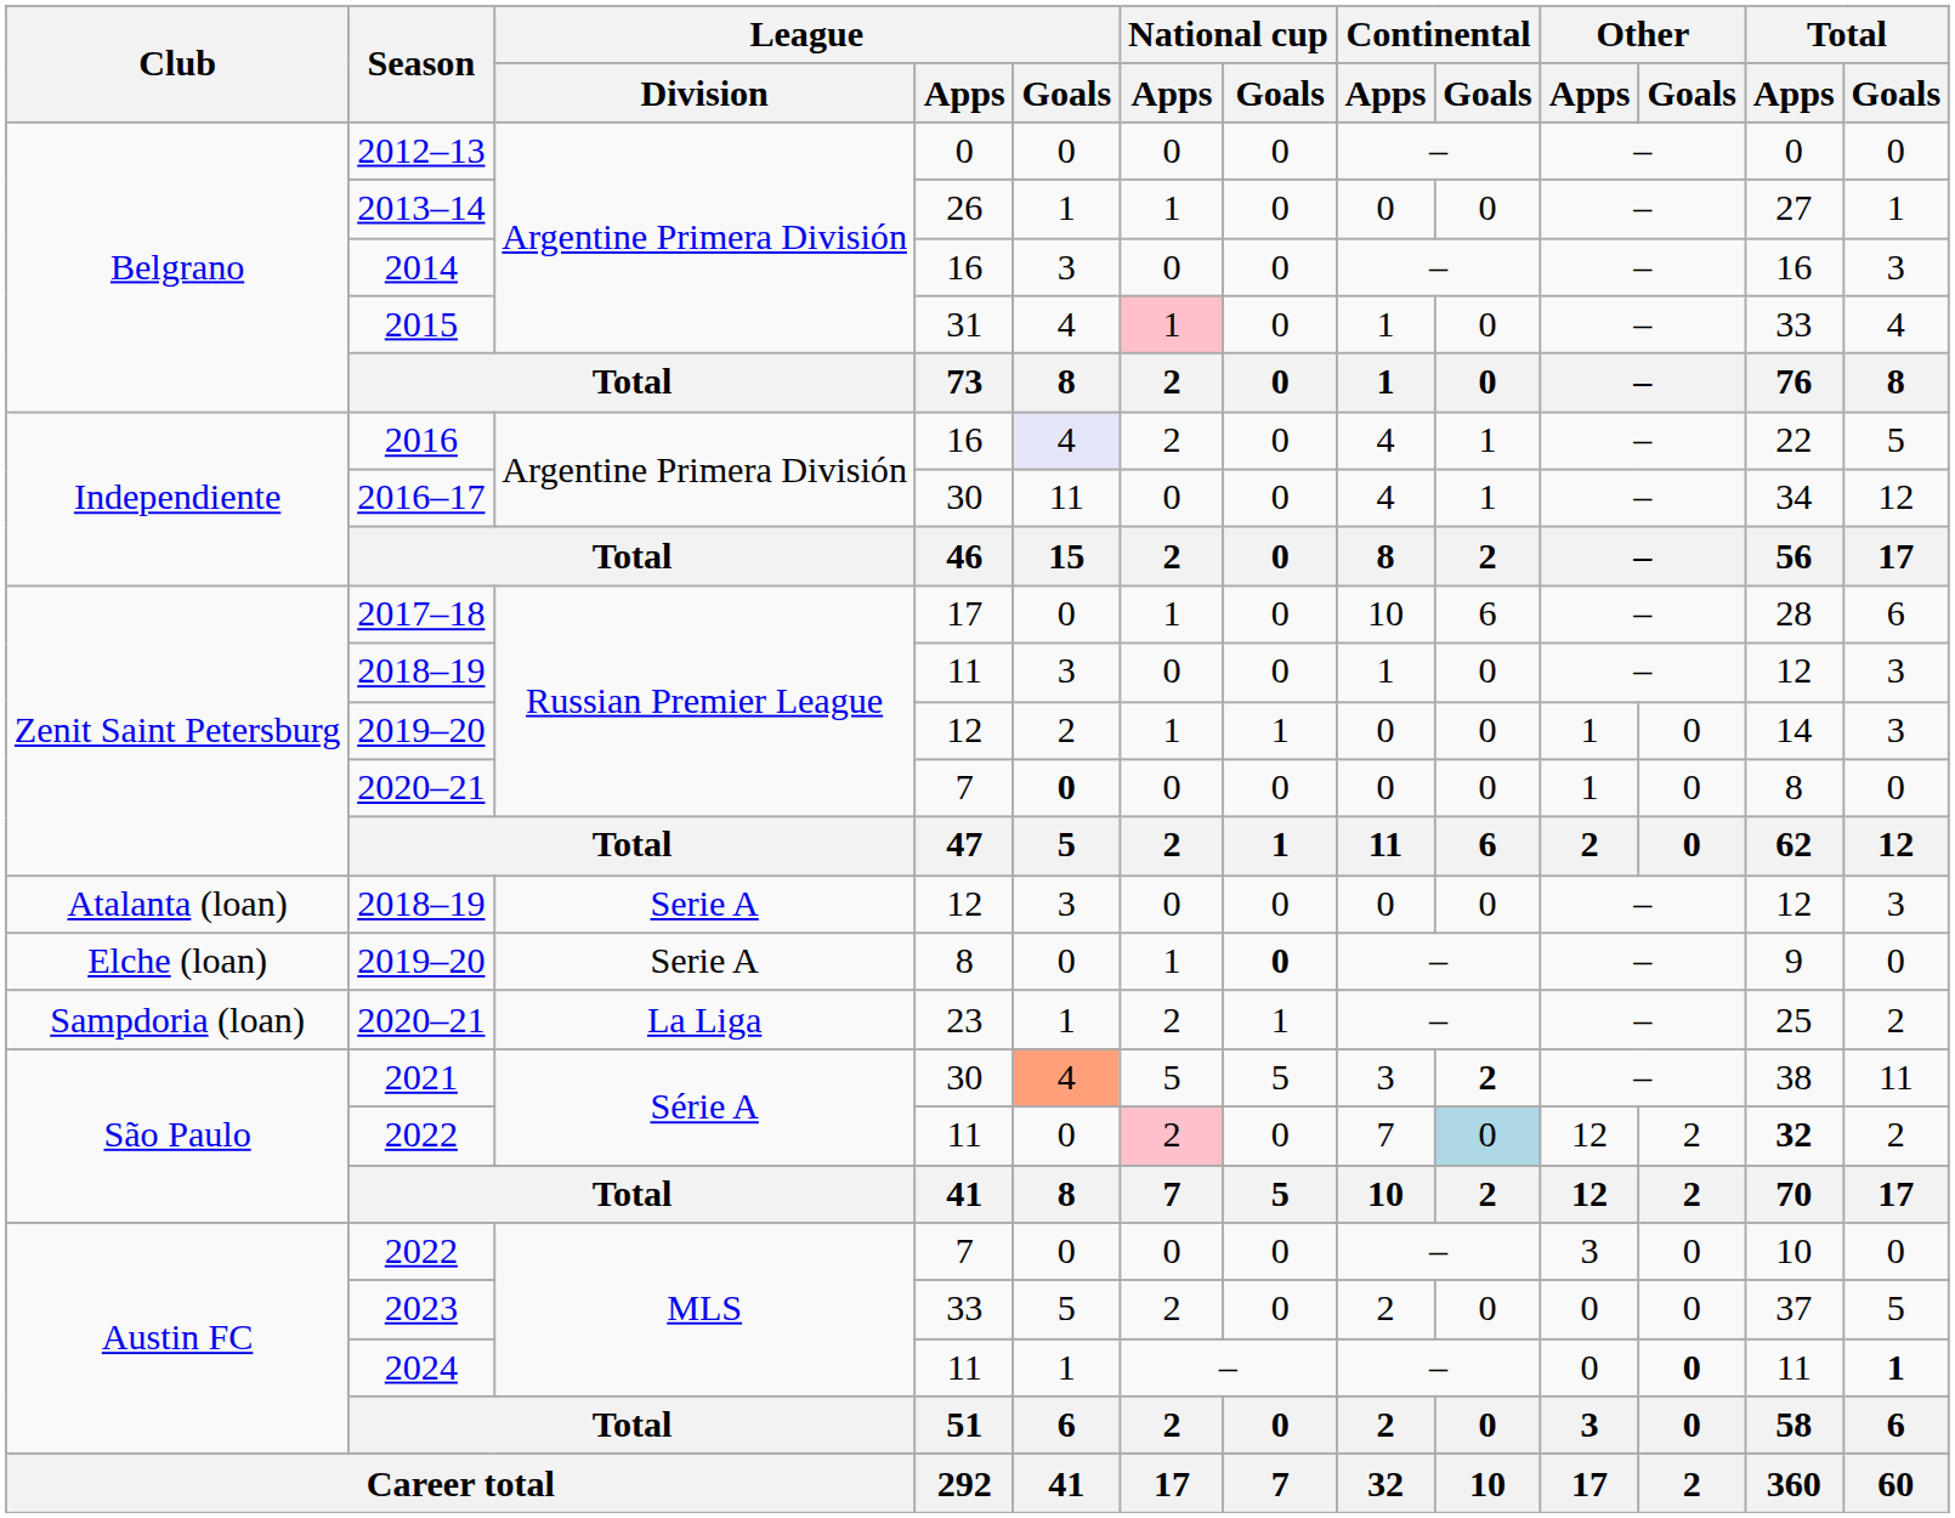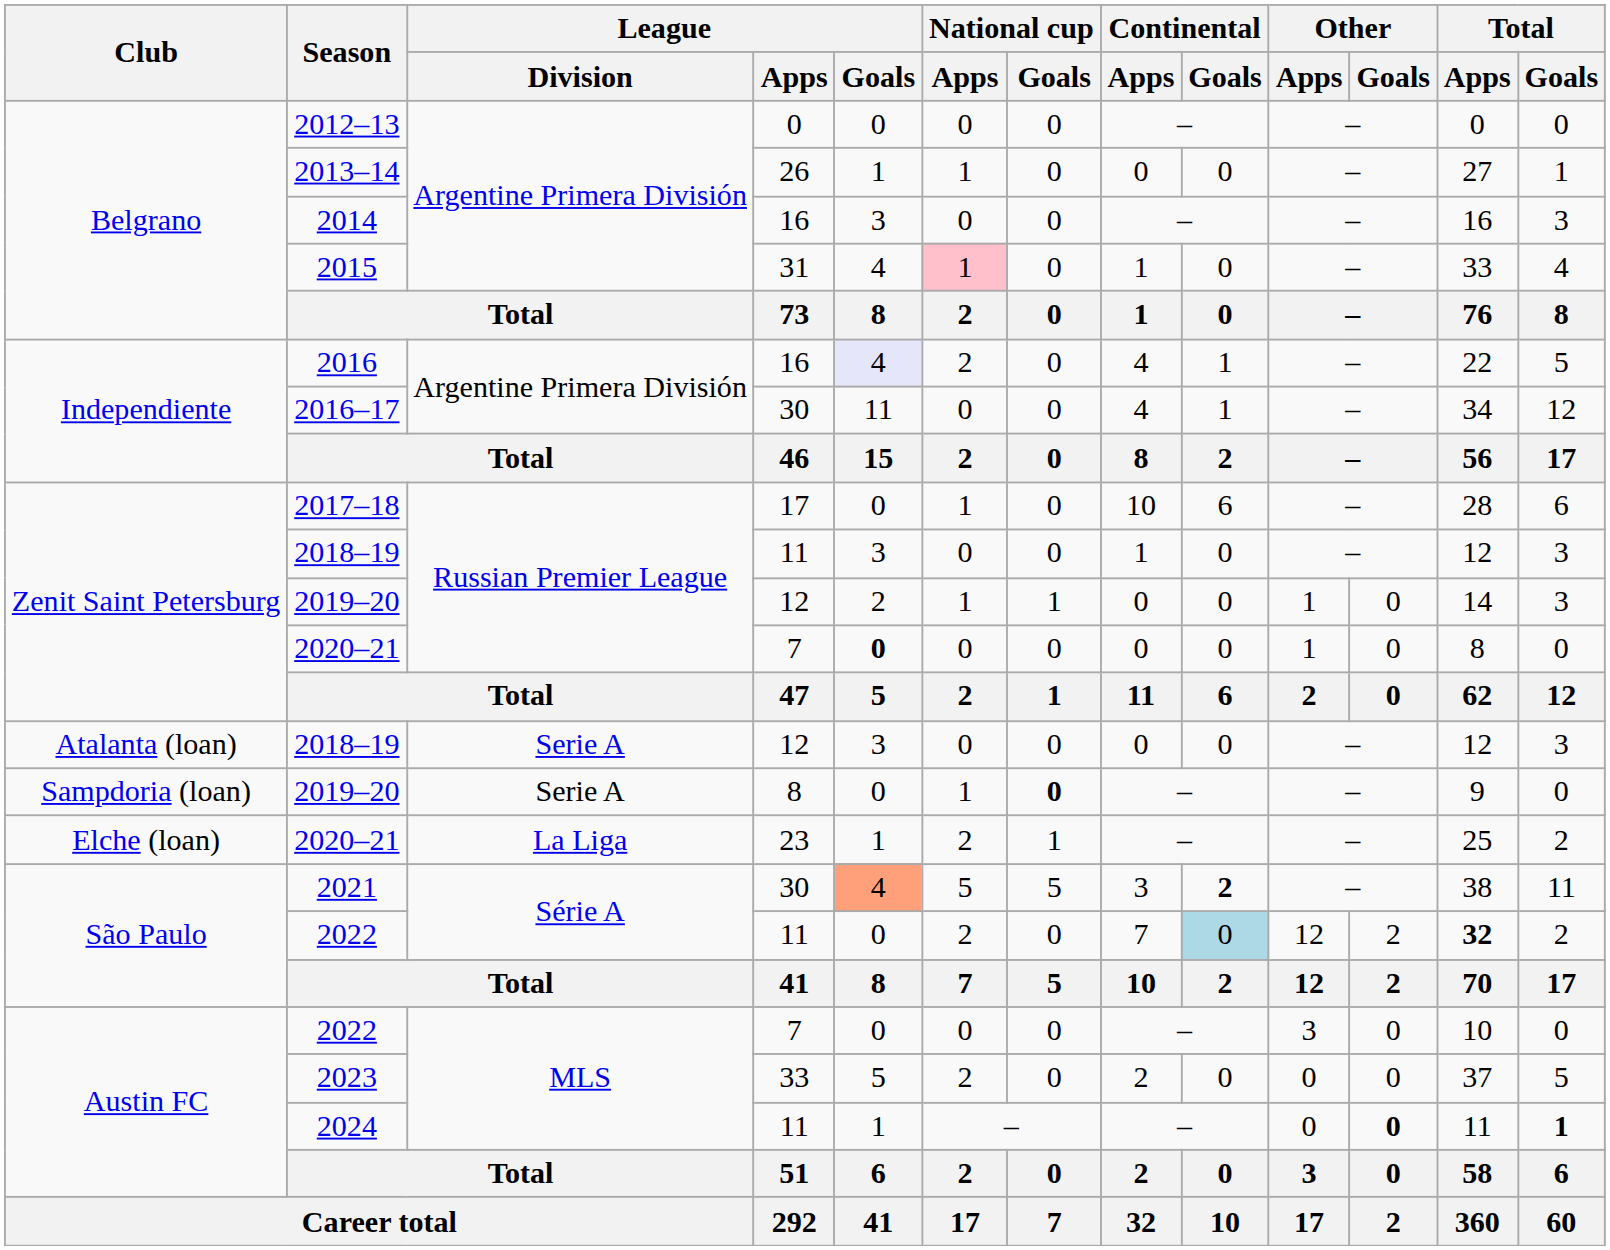 <table class="wikitable" style="text-align: center">
 <tr>
 <th rowspan="2">Club</th>
 <th rowspan="2">Season</th>
 <th colspan="3">League</th>
 <th colspan="2">National cup</th>
 <th colspan="2">Continental</th>
 <th colspan="2">Other</th>
 <th colspan="2">Total</th>
 </tr>
 <tr>
 <th>Division</th>
 <th>Apps</th>
 <th>Goals</th>
 <th>Apps</th>
 <th>Goals</th>
 <th>Apps</th>
 <th>Goals</th>
 <th>Apps</th>
 <th>Goals</th>
 <th>Apps</th>
 <th>Goals</th>
 </tr>
 <tr>
 <td rowspan="5"><a href='#'>Belgrano</a></td>
 <td><a href='#'>2012–13</a></td>
 <td rowspan="4"><a href='#'>Argentine Primera División</a></td>
 <td>0</td>
 <td>0</td>
 <td>0</td>
 <td>0</td>
 <td colspan="2">–</td>
 <td colspan="2">–</td>
 <td>0</td>
 <td>0</td>
 </tr>
 <tr>
 <td><a href='#'>2013–14</a></td>
 <td>26</td>
 <td>1</td>
 <td>1</td>
 <td>0</td>
 <td>0</td>
 <td>0</td>
 <td colspan="2">–</td>
 <td>27</td>
 <td>1</td>
 </tr>
 <tr>
 <td><a href='#'>2014</a></td>
 <td>16</td>
 <td>3</td>
 <td>0</td>
 <td>0</td>
 <td colspan="2">–</td>
 <td colspan="2">–</td>
 <td>16</td>
 <td>3</td>
 </tr>
 <tr>
 <td><a href='#'>2015</a></td>
 <td>31</td>
 <td>4</td>
 <td style="background: pink;">1</td>
 <td>0</td>
 <td>1</td>
 <td>0</td>
 <td colspan="2">–</td>
 <td>33</td>
 <td>4</td>
 </tr>
 <tr>
 <th colspan="2">Total</th>
 <th>73</th>
 <th>8</th>
 <th>2</th>
 <th>0</th>
 <th>1</th>
 <th>0</th>
 <th colspan="2">–</th>
 <th>76</th>
 <th>8</th>
 </tr>
 <tr>
 <td rowspan="3"><a href='#'>Independiente</a></td>
 <td><a href='#'>2016</a></td>
 <td rowspan="2">Argentine Primera División</td>
 <td>16</td>
 <td style="background: lavender;">4</td>
 <td>2</td>
 <td>0</td>
 <td>4</td>
 <td>1</td>
 <td colspan="2">–</td>
 <td>22</td>
 <td>5</td>
 </tr>
 <tr>
 <td><a href='#'>2016–17</a></td>
 <td>30</td>
 <td>11</td>
 <td>0</td>
 <td>0</td>
 <td>4</td>
 <td>1</td>
 <td colspan="2">–</td>
 <td>34</td>
 <td>12</td>
 </tr>
 <tr>
 <th colspan="2">Total</th>
 <th>46</th>
 <th>15</th>
 <th>2</th>
 <th>0</th>
 <th>8</th>
 <th>2</th>
 <th colspan="2">–</th>
 <th>56</th>
 <th>17</th>
 </tr>
 <tr>
 <td rowspan="5"><a href='#'>Zenit Saint Petersburg</a></td>
 <td><a href='#'>2017–18</a></td>
 <td rowspan="4"><a href='#'>Russian Premier League</a></td>
 <td>17</td>
 <td>0</td>
 <td>1</td>
 <td>0</td>
 <td>10</td>
 <td>6</td>
 <td colspan="2">–</td>
 <td>28</td>
 <td>6</td>
 </tr>
 <tr>
 <td><a href='#'>2018–19</a></td>
 <td>11</td>
 <td>3</td>
 <td>0</td>
 <td>0</td>
 <td>1</td>
 <td>0</td>
 <td colspan="2">–</td>
 <td>12</td>
 <td>3</td>
 </tr>
 <tr>
 <td><a href='#'>2019–20</a></td>
 <td>12</td>
 <td>2</td>
 <td>1</td>
 <td>1</td>
 <td>0</td>
 <td>0</td>
 <td>1</td>
 <td>0</td>
 <td>14</td>
 <td>3</td>
 </tr>
 <tr>
 <td><a href='#'>2020–21</a></td>
 <td>7</td>
 <td><strong>0</strong></td>
 <td>0</td>
 <td>0</td>
 <td>0</td>
 <td>0</td>
 <td>1</td>
 <td>0</td>
 <td>8</td>
 <td>0</td>
 </tr>
 <tr>
 <th colspan="2">Total</th>
 <th>47</th>
 <th>5</th>
 <th>2</th>
 <th>1</th>
 <th>11</th>
 <th>6</th>
 <th>2</th>
 <th>0</th>
 <th>62</th>
 <th>12</th>
 </tr>
 <tr>
 <td><a href='#'>Atalanta</a> (loan)</td>
 <td><a href='#'>2018–19</a></td>
 <td><a href='#'>Serie A</a></td>
 <td>12</td>
 <td>3</td>
 <td>0</td>
 <td>0</td>
 <td>0</td>
 <td>0</td>
 <td colspan="2">–</td>
 <td>12</td>
 <td>3</td>
 </tr>
 <tr>
-<td><a href='#'>Elche</a> (loan)</td>
+<td><a href='#'>Sampdoria</a> (loan)</td>
 <td><a href='#'>2019–20</a></td>
 <td>Serie A</td>
 <td>8</td>
 <td>0</td>
 <td>1</td>
 <td><strong>0</strong></td>
 <td colspan="2">–</td>
 <td colspan="2">–</td>
 <td>9</td>
 <td>0</td>
 </tr>
 <tr>
-<td><a href='#'>Sampdoria</a> (loan)</td>
+<td><a href='#'>Elche</a> (loan)</td>
 <td><a href='#'>2020–21</a></td>
 <td><a href='#'>La Liga</a></td>
 <td>23</td>
 <td>1</td>
 <td>2</td>
 <td>1</td>
 <td colspan="2">–</td>
 <td colspan="2">–</td>
 <td>25</td>
 <td>2</td>
 </tr>
 <tr>
 <td rowspan="3"><a href='#'>São Paulo</a></td>
 <td><a href='#'>2021</a></td>
 <td rowspan="2"><a href='#'>Série A</a></td>
 <td>30</td>
 <td style="background: lightsalmon;">4</td>
 <td>5</td>
 <td>5</td>
 <td>3</td>
 <td><strong>2</strong></td>
 <td colspan="2">–</td>
 <td>38</td>
 <td>11</td>
 </tr>
 <tr>
 <td><a href='#'>2022</a></td>
 <td>11</td>
 <td>0</td>
-<td style="background: pink;">2</td>
+<td>2</td>
 <td>0</td>
 <td>7</td>
 <td style="background: lightblue;">0</td>
 <td>12</td>
 <td>2</td>
 <td><strong>32</strong></td>
 <td>2</td>
 </tr>
 <tr>
 <th colspan="2">Total</th>
 <th>41</th>
 <th>8</th>
 <th>7</th>
 <th>5</th>
 <th>10</th>
 <th>2</th>
 <th>12</th>
 <th>2</th>
 <th>70</th>
 <th>17</th>
 </tr>
 <tr>
 <td rowspan=4><a href='#'>Austin FC</a></td>
 <td><a href='#'>2022</a></td>
 <td rowspan=3><a href='#'>MLS</a></td>
 <td>7</td>
 <td>0</td>
 <td>0</td>
 <td>0</td>
 <td colspan="2">–</td>
 <td>3</td>
 <td>0</td>
 <td>10</td>
 <td>0</td>
 </tr>
 <tr>
 <td><a href='#'>2023</a></td>
 <td>33</td>
 <td>5</td>
 <td>2</td>
 <td>0</td>
 <td>2</td>
 <td>0</td>
 <td>0</td>
 <td>0</td>
 <td>37</td>
 <td>5</td>
 </tr>
 <tr>
 <td><a href='#'>2024</a></td>
 <td>11</td>
 <td>1</td>
 <td colspan="2">–</td>
 <td colspan="2">–</td>
 <td>0</td>
 <td><strong>0</strong></td>
 <td>11</td>
 <td><strong>1</strong></td>
 </tr>
 <tr>
 <th colspan="2">Total</th>
 <th>51</th>
 <th>6</th>
 <th>2</th>
 <th>0</th>
 <th>2</th>
 <th>0</th>
 <th>3</th>
 <th>0</th>
 <th>58</th>
 <th>6</th>
 </tr>
 <tr>
 <th colspan="3">Career total</th>
 <th>292</th>
 <th>41</th>
 <th>17</th>
 <th>7</th>
 <th>32</th>
 <th>10</th>
 <th>17</th>
 <th>2</th>
 <th>360</th>
 <th>60</th>
 </tr>
 </table>
